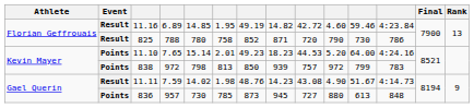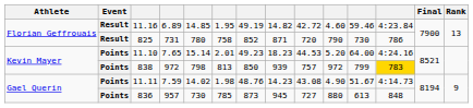 <table class="wikitable" style="font-size:90%">
 <tr>
 <th>Athlete</th>
 <th>Event</th>
 <th></th>
 <th></th>
 <th></th>
 <th></th>
 <th></th>
 <th></th>
 <th></th>
 <th></th>
 <th></th>
 <th></th>
 <th>Final</th>
 <th>Rank</th>
 </tr>
 <tr align=center>
 <td rowspan=2 align=left><a href='#'>Florian Geffrouais</a></td>
 <th style="font-size:95%">Result</th>
 <td>11.16</td>
 <td>6.89</td>
 <td>14.85</td>
 <td>1.95</td>
 <td>49.19</td>
 <td>14.82</td>
 <td>42.72</td>
 <td>4.60</td>
 <td>59.46</td>
 <td>4:23.84</td>
 <td rowspan=2>7900</td>
 <td rowspan=2>13</td>
 </tr>
 <tr align=center>
 <th style="font-size:95%">Result</th>
 <td>825</td>
-<td>788</td>
+<td>731</td>
 <td>780</td>
 <td>758</td>
 <td>852</td>
 <td>871</td>
 <td>720</td>
 <td>790</td>
 <td>730</td>
 <td>786</td>
 </tr>
 <tr align=center>
 <td rowspan=2 align=left><a href='#'>Kevin Mayer</a></td>
 <th style="font-size:95%">Points</th>
 <td>11.10</td>
 <td>7.65</td>
 <td>15.14</td>
 <td>2.01</td>
 <td>49.23</td>
 <td>18.23</td>
 <td>44.53</td>
 <td>5.20</td>
 <td>64.00</td>
 <td>4:24.16</td>
 <td rowspan=2>8521</td>
 <td rowspan=2></td>
 </tr>
 <tr align=center>
 <th style="font-size:95%">Points</th>
 <td>838</td>
 <td>972</td>
 <td>798</td>
 <td>813</td>
 <td>850</td>
 <td>939</td>
 <td>757</td>
 <td>972</td>
 <td>799</td>
-<td>783</td>
+<td style="background: gold;">783</td>
 </tr>
 <tr align=center>
 <td rowspan=2 align=left><a href='#'>Gael Querin</a></td>
-<th style="font-size:95%">Result</th>
+<th style="font-size:95%">Points</th>
 <td>11.11</td>
 <td>7.59</td>
 <td>14.02</td>
 <td>1.98</td>
 <td>48.76</td>
 <td>14.23</td>
 <td>43.08</td>
 <td>4.90</td>
 <td>51.67</td>
 <td>4:14.73</td>
 <td rowspan=2>8194</td>
 <td rowspan=2>9</td>
 </tr>
 <tr align=center>
 <th style="font-size:95%">Points</th>
 <td>836</td>
 <td>957</td>
 <td>730</td>
 <td>785</td>
 <td>873</td>
 <td>945</td>
 <td>727</td>
 <td>880</td>
 <td>613</td>
 <td>848</td>
 </tr>
 </table>
